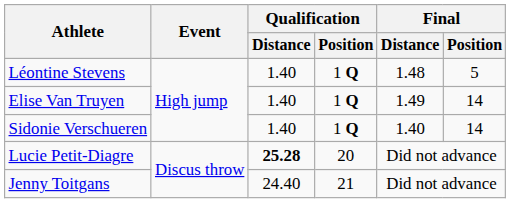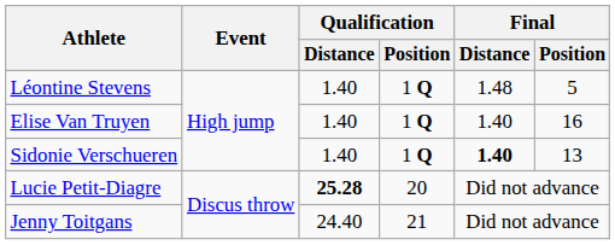 <table class=wikitable style=font-size:90%;text-align:center>
 <tr>
 <th rowspan=2>Athlete</th>
 <th rowspan=2>Event</th>
 <th colspan=2>Qualification</th>
 <th colspan=2>Final</th>
 </tr>
 <tr style=font-size:95%>
 <th>Distance</th>
 <th>Position</th>
 <th>Distance</th>
 <th>Position</th>
 </tr>
 <tr>
 <td align=left><a href='#'>Léontine Stevens</a></td>
 <td align=left rowspan=3><a href='#'>High jump</a></td>
 <td>1.40</td>
 <td>1 <strong>Q</strong></td>
 <td>1.48</td>
 <td>5</td>
 </tr>
 <tr>
 <td align=left><a href='#'>Elise Van Truyen</a></td>
 <td>1.40</td>
 <td>1 <strong>Q</strong></td>
-<td>1.49</td>
-<td>14</td>
+<td>1.40</td>
+<td>16</td>
 </tr>
 <tr>
 <td align=left><a href='#'>Sidonie Verschueren</a></td>
 <td>1.40</td>
 <td>1 <strong>Q</strong></td>
-<td>1.40</td>
-<td>14</td>
+<td><strong>1.40</strong></td>
+<td>13</td>
 </tr>
 <tr>
 <td align=left><a href='#'>Lucie Petit-Diagre</a></td>
 <td align=left rowspan=2><a href='#'>Discus throw</a></td>
 <td><strong>25.28</strong></td>
 <td>20</td>
 <td colspan=2>Did not advance</td>
 </tr>
 <tr>
 <td align=left><a href='#'>Jenny Toitgans</a></td>
 <td>24.40</td>
 <td>21</td>
 <td colspan=2>Did not advance</td>
 </tr>
 </table>
